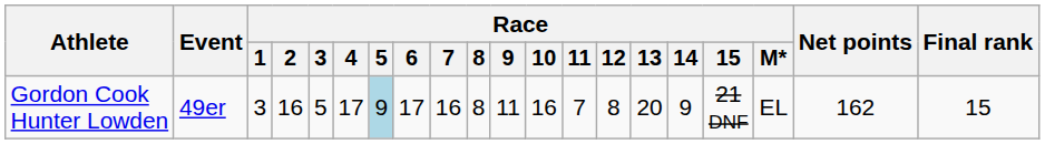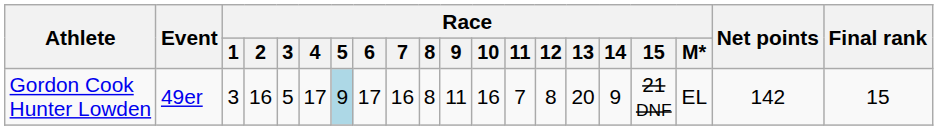 <table class="wikitable" style="font-size:90%">
 <tr>
 <th rowspan=2>Athlete</th>
 <th rowspan=2>Event</th>
 <th colspan=16>Race</th>
 <th rowspan=2>Net points</th>
 <th rowspan=2>Final rank</th>
 </tr>
 <tr style="font-size:95%">
 <th>1</th>
 <th>2</th>
 <th>3</th>
 <th>4</th>
 <th>5</th>
 <th>6</th>
 <th>7</th>
 <th>8</th>
 <th>9</th>
 <th>10</th>
 <th>11</th>
 <th>12</th>
 <th>13</th>
 <th>14</th>
 <th>15</th>
 <th>M*</th>
 </tr>
 <tr align=center>
 <td align=left><a href='#'>Gordon Cook</a><br><a href='#'>Hunter Lowden</a></td>
 <td align=left><a href='#'>49er</a></td>
 <td>3</td>
 <td>16</td>
 <td>5</td>
 <td>17</td>
 <td style="background: lightblue;">9</td>
 <td>17</td>
 <td>16</td>
 <td>8</td>
 <td>11</td>
 <td>16</td>
 <td>7</td>
 <td>8</td>
 <td>20</td>
 <td>9</td>
 <td><s>21<small><br>DNF</small></s></td>
 <td>EL</td>
-<td>162</td>
+<td>142</td>
 <td>15</td>
 </tr>
 </table>
